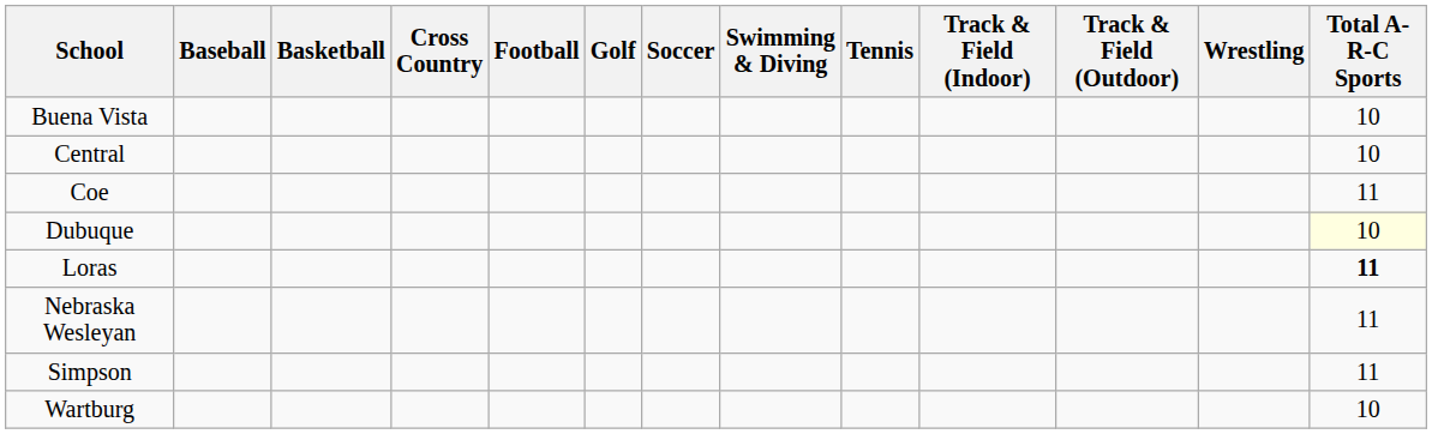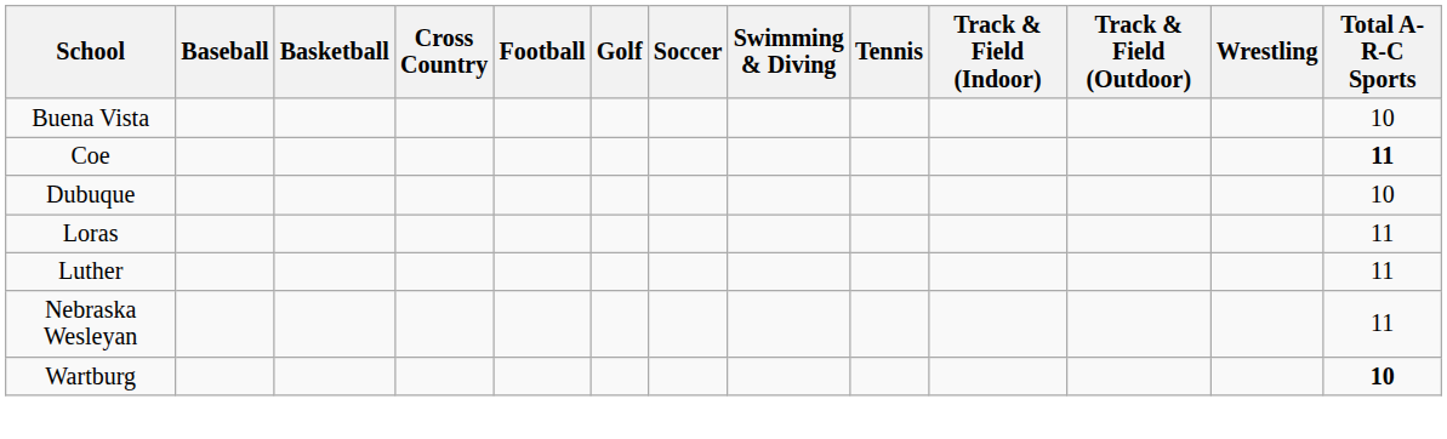 <table class="wikitable" style="text-align:center; width:75%;">
 <tr>
 <th>School</th>
 <th>Baseball</th>
 <th>Basketball</th>
 <th>Cross<br>Country</th>
 <th>Football</th>
 <th>Golf</th>
 <th>Soccer</th>
 <th>Swimming<br>& Diving</th>
 <th>Tennis</th>
 <th>Track & Field<br>(Indoor)</th>
 <th>Track & Field<br>(Outdoor)</th>
 <th>Wrestling</th>
 <th>Total A-R-C<br>Sports</th>
 </tr>
 <tr>
 <td>Buena Vista</td>
 <td></td>
 <td></td>
 <td></td>
 <td></td>
 <td></td>
 <td></td>
 <td></td>
 <td></td>
 <td></td>
 <td></td>
 <td></td>
 <td>10</td>
 </tr>
 <tr>
-<td>Central</td>
+<td>Coe</td>
+<td></td>
+<td></td>
+<td></td>
+<td></td>
+<td></td>
+<td></td>
+<td></td>
+<td></td>
+<td></td>
+<td></td>
+<td></td>
+<td><strong>11</strong></td>
+</tr>
+<tr>
+<td>Dubuque</td>
 <td></td>
 <td></td>
 <td></td>
 <td></td>
 <td></td>
 <td></td>
 <td></td>
 <td></td>
 <td></td>
 <td></td>
 <td></td>
 <td>10</td>
 </tr>
 <tr>
-<td>Coe</td>
+<td>Loras</td>
 <td></td>
 <td></td>
 <td></td>
 <td></td>
 <td></td>
 <td></td>
 <td></td>
 <td></td>
 <td></td>
 <td></td>
 <td></td>
 <td>11</td>
 </tr>
 <tr>
-<td>Dubuque</td>
-<td></td>
-<td></td>
-<td></td>
-<td></td>
-<td></td>
-<td></td>
-<td></td>
-<td></td>
-<td></td>
-<td></td>
-<td></td>
-<td style="background: lightyellow;">10</td>
-</tr>
-<tr>
-<td>Loras</td>
-<td></td>
-<td></td>
-<td></td>
-<td></td>
-<td></td>
-<td></td>
-<td></td>
-<td></td>
-<td></td>
-<td></td>
-<td></td>
-<td><strong>11</strong></td>
-</tr>
-<tr>
-<td>Nebraska Wesleyan</td>
+<td>Luther</td>
 <td></td>
 <td></td>
 <td></td>
 <td></td>
 <td></td>
 <td></td>
 <td></td>
 <td></td>
 <td></td>
 <td></td>
 <td></td>
 <td>11</td>
 </tr>
 <tr>
-<td>Simpson</td>
+<td>Nebraska Wesleyan</td>
 <td></td>
 <td></td>
 <td></td>
 <td></td>
 <td></td>
 <td></td>
 <td></td>
 <td></td>
 <td></td>
 <td></td>
 <td></td>
 <td>11</td>
 </tr>
 <tr>
 <td>Wartburg</td>
 <td></td>
 <td></td>
 <td></td>
 <td></td>
 <td></td>
 <td></td>
 <td></td>
 <td></td>
 <td></td>
 <td></td>
 <td></td>
-<td>10</td>
+<td><strong>10</strong></td>
 </tr>
 </table>
